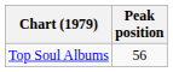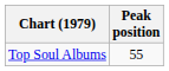 <table class="wikitable">
 <tr>
 <th>Chart (1979)</th>
 <th>Peak<br>position</th>
 </tr>
 <tr>
 <td><a href='#'>Top Soul Albums</a></td>
-<td align=center>56</td>
+<td align=center>55</td>
 </tr>
 </table>
